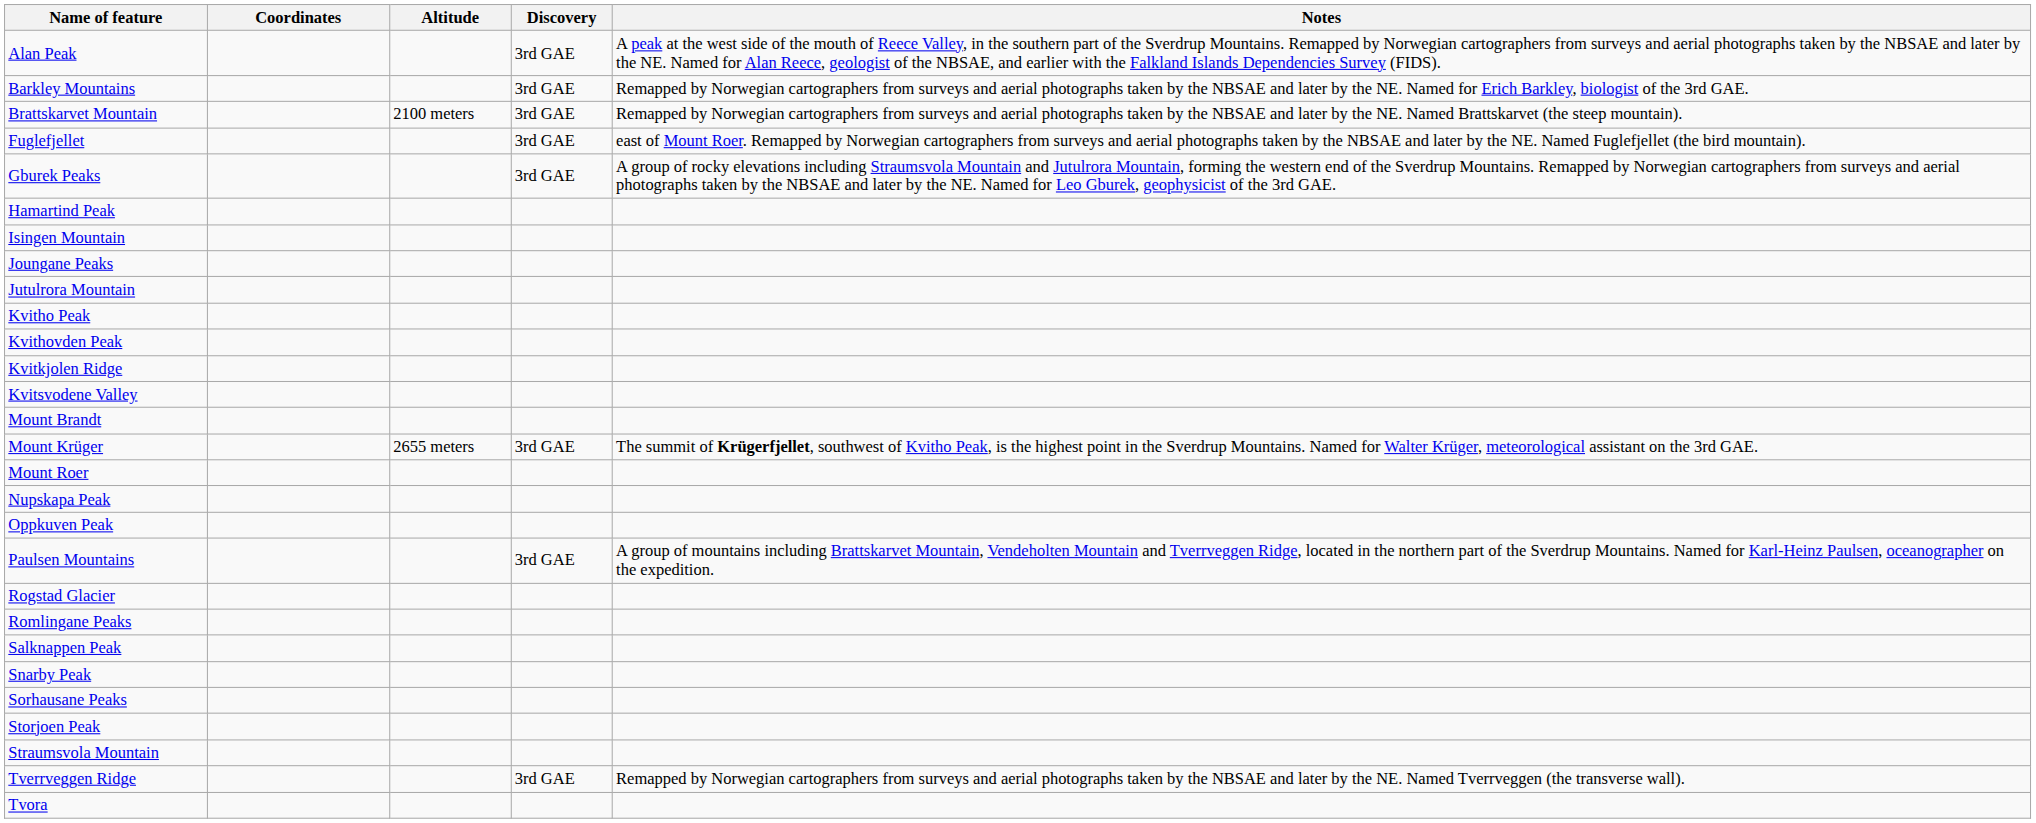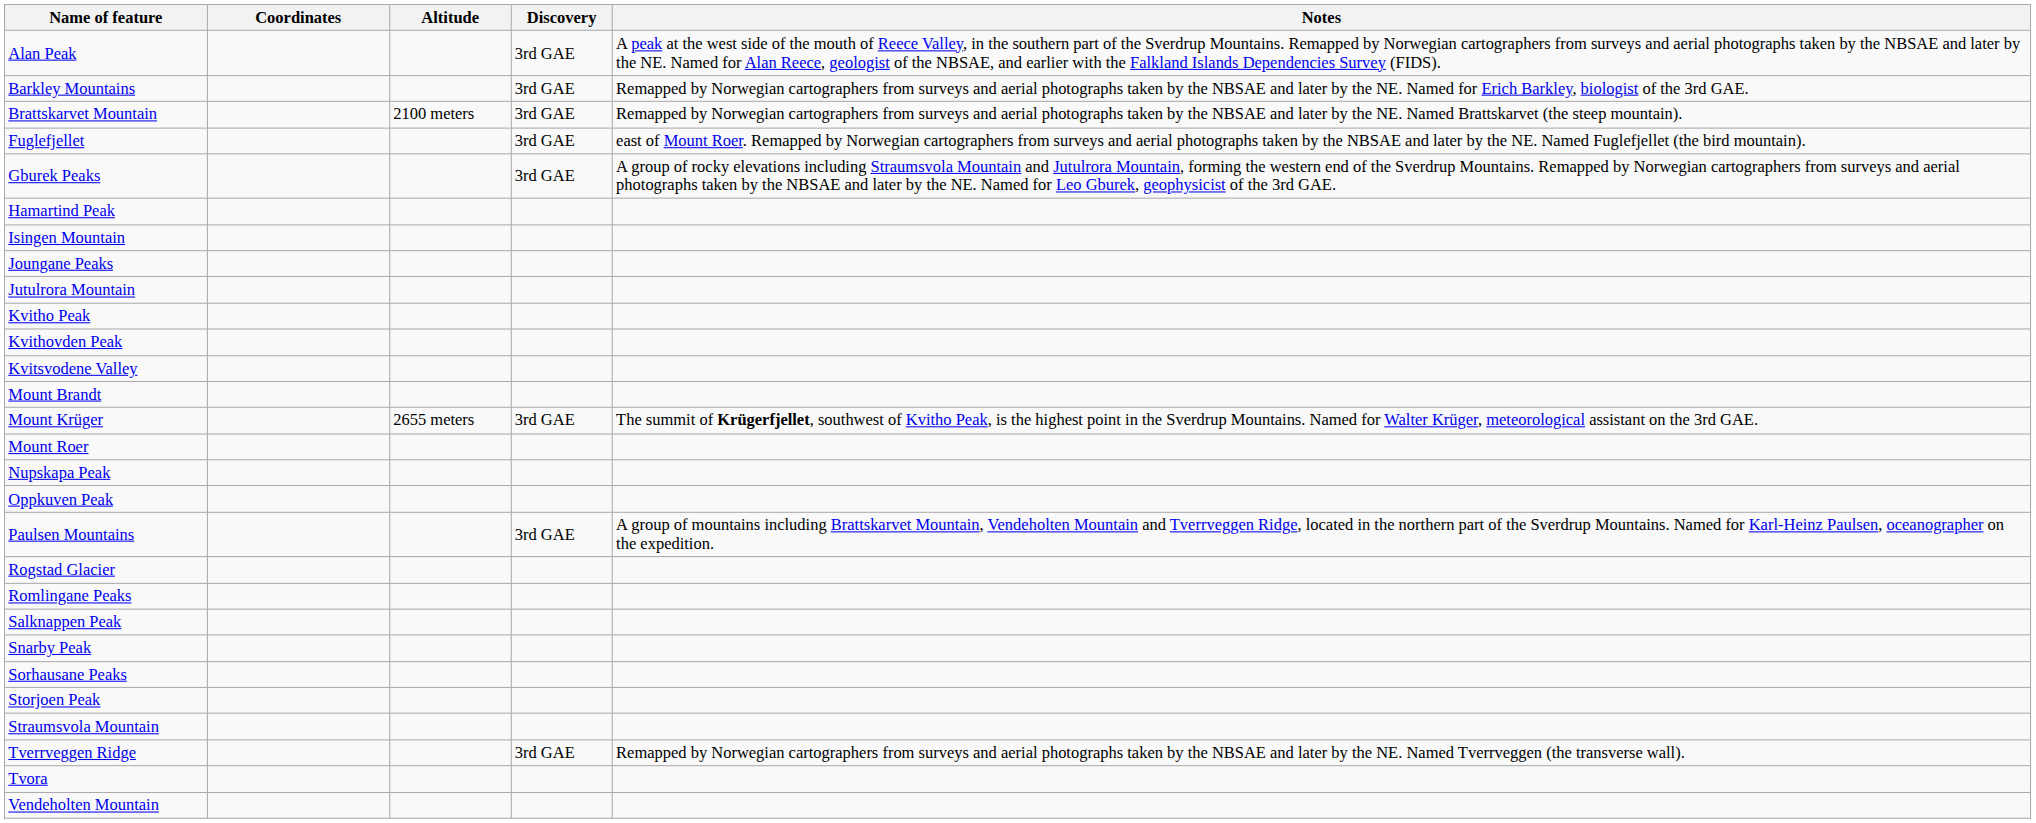 <table class="wikitable">
 <tr>
 <th bgcolor="#DDDDFF" width="10%">Name of feature</th>
 <th bgcolor="#DDDDFF" width="9%">Coordinates</th>
 <th bgcolor="#DDDDFF" width="6%">Altitude</th>
 <th bgcolor="#DDDDFF" width="5%">Discovery</th>
 <th bgcolor="#DDDDFF" width="70%">Notes</th>
 </tr>
 <tr>
 <td><a href='#'>Alan Peak</a></td>
 <td></td>
 <td></td>
 <td>3rd GAE</td>
 <td>A <a href='#'>peak</a> at the west side of the mouth of <a href='#'>Reece Valley</a>, in the southern part of the Sverdrup Mountains. Remapped by Norwegian cartographers from surveys and aerial photographs taken by the NBSAE and later by the NE. Named for <a href='#'>Alan Reece</a>, <a href='#'>geologist</a> of the NBSAE, and earlier with the <a href='#'>Falkland Islands Dependencies Survey</a> (FIDS).</td>
 </tr>
 <tr>
 <td><a href='#'>Barkley Mountains</a></td>
 <td></td>
 <td></td>
 <td>3rd GAE</td>
 <td>Remapped by Norwegian cartographers from surveys and aerial photographs taken by the NBSAE and later by the NE. Named for <a href='#'>Erich Barkley</a>, <a href='#'>biologist</a> of the 3rd GAE.</td>
 </tr>
 <tr>
 <td><a href='#'>Brattskarvet Mountain</a></td>
 <td></td>
 <td>2100 meters</td>
 <td>3rd GAE</td>
 <td>Remapped by Norwegian cartographers from surveys and aerial photographs taken by the NBSAE and later by the NE. Named Brattskarvet (the steep mountain).</td>
 </tr>
 <tr>
 <td><a href='#'>Fuglefjellet</a></td>
 <td></td>
 <td></td>
 <td>3rd GAE</td>
 <td> east of <a href='#'>Mount Roer</a>. Remapped by Norwegian cartographers from surveys and aerial photographs taken by the NBSAE and later by the NE. Named Fuglefjellet (the bird mountain).</td>
 </tr>
 <tr>
 <td><a href='#'>Gburek Peaks</a></td>
 <td></td>
 <td></td>
 <td>3rd GAE</td>
 <td>A group of rocky elevations including <a href='#'>Straumsvola Mountain</a> and <a href='#'>Jutulrora Mountain</a>, forming the western end of the Sverdrup Mountains. Remapped by Norwegian cartographers from surveys and aerial photographs taken by the NBSAE and later by the NE. Named for <a href='#'>Leo Gburek</a>, <a href='#'>geophysicist</a> of the 3rd GAE.</td>
 </tr>
 <tr>
 <td><a href='#'>Hamartind Peak</a></td>
 <td></td>
 <td></td>
 <td></td>
 <td></td>
 </tr>
 <tr>
 <td><a href='#'>Isingen Mountain</a></td>
 <td></td>
 <td></td>
 <td></td>
 <td></td>
 </tr>
 <tr>
 <td><a href='#'>Joungane Peaks</a></td>
 <td></td>
 <td></td>
 <td></td>
 <td></td>
 </tr>
 <tr>
 <td><a href='#'>Jutulrora Mountain</a></td>
 <td></td>
 <td></td>
 <td></td>
 <td></td>
 </tr>
 <tr>
 <td><a href='#'>Kvitho Peak</a></td>
 <td></td>
 <td></td>
 <td></td>
 <td></td>
 </tr>
 <tr>
 <td><a href='#'>Kvithovden Peak</a></td>
-<td></td>
-<td></td>
-<td></td>
-<td></td>
-</tr>
-<tr>
-<td><a href='#'>Kvitkjolen Ridge</a></td>
 <td></td>
 <td></td>
 <td></td>
 <td></td>
 </tr>
 <tr>
 <td><a href='#'>Kvitsvodene Valley</a></td>
 <td></td>
 <td></td>
 <td></td>
 <td></td>
 </tr>
 <tr>
 <td><a href='#'>Mount Brandt</a></td>
 <td></td>
 <td></td>
 <td></td>
 <td></td>
 </tr>
 <tr>
 <td><a href='#'>Mount Krüger</a></td>
 <td></td>
 <td>2655 meters</td>
 <td>3rd GAE</td>
 <td>The summit of <strong>Krügerfjellet</strong>,  southwest of <a href='#'>Kvitho Peak</a>, is the highest point in the Sverdrup Mountains. Named for <a href='#'>Walter Krüger</a>, <a href='#'>meteorological</a> assistant on the 3rd GAE.</td>
 </tr>
 <tr>
 <td><a href='#'>Mount Roer</a></td>
 <td></td>
 <td></td>
 <td></td>
 <td></td>
 </tr>
 <tr>
 <td><a href='#'>Nupskapa Peak</a></td>
 <td></td>
 <td></td>
 <td></td>
 <td></td>
 </tr>
 <tr>
 <td><a href='#'>Oppkuven Peak</a></td>
 <td></td>
 <td></td>
 <td></td>
 <td></td>
 </tr>
 <tr>
 <td><a href='#'>Paulsen Mountains</a></td>
 <td></td>
 <td></td>
 <td>3rd GAE</td>
 <td>A group of mountains including <a href='#'>Brattskarvet Mountain</a>, <a href='#'>Vendeholten Mountain</a> and <a href='#'>Tverrveggen Ridge</a>, located in the northern part of the Sverdrup Mountains. Named for <a href='#'>Karl-Heinz Paulsen</a>, <a href='#'>oceanographer</a> on the expedition.</td>
 </tr>
 <tr>
 <td><a href='#'>Rogstad Glacier</a></td>
 <td></td>
 <td></td>
 <td></td>
 <td></td>
 </tr>
 <tr>
 <td><a href='#'>Romlingane Peaks</a></td>
 <td></td>
 <td></td>
 <td></td>
 <td></td>
 </tr>
 <tr>
 <td><a href='#'>Salknappen Peak</a></td>
 <td></td>
 <td></td>
 <td></td>
 <td></td>
 </tr>
 <tr>
 <td><a href='#'>Snarby Peak</a></td>
 <td></td>
 <td></td>
 <td></td>
 <td></td>
 </tr>
 <tr>
 <td><a href='#'>Sorhausane Peaks</a></td>
 <td></td>
 <td></td>
 <td></td>
 <td></td>
 </tr>
 <tr>
 <td><a href='#'>Storjoen Peak</a></td>
 <td></td>
 <td></td>
 <td></td>
 <td></td>
 </tr>
 <tr>
 <td><a href='#'>Straumsvola Mountain</a></td>
 <td></td>
 <td></td>
 <td></td>
 <td></td>
 </tr>
 <tr>
 <td><a href='#'>Tverrveggen Ridge</a></td>
 <td></td>
 <td></td>
 <td>3rd GAE</td>
 <td>Remapped by Norwegian cartographers from surveys and aerial photographs taken by the NBSAE and later by the NE. Named Tverrveggen (the transverse wall).</td>
 </tr>
 <tr>
 <td><a href='#'>Tvora</a></td>
 <td></td>
 <td></td>
 <td></td>
 <td></td>
 </tr>
+<tr>
+<td><a href='#'>Vendeholten Mountain</a></td>
+<td></td>
+<td></td>
+<td></td>
+<td></td>
+</tr>
 </table>
